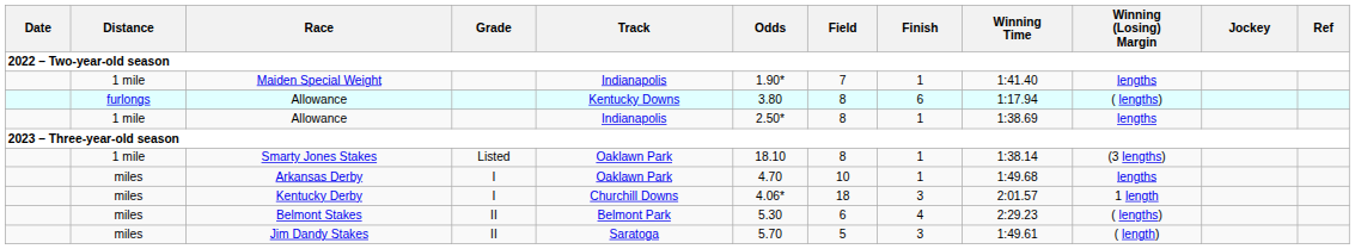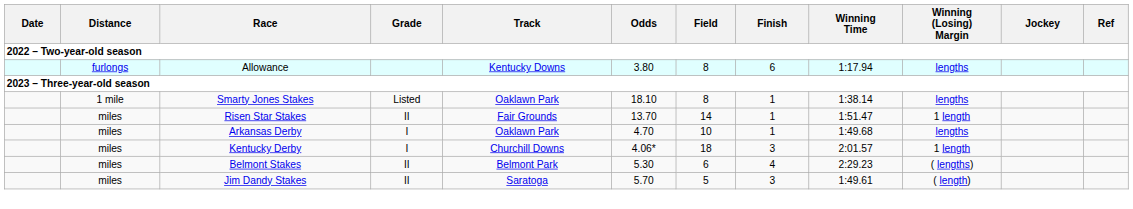 <table class = "wikitable sortable" style="text-align:center; width:100%; font-size:90%">
 <tr>
 <th scope="col">Date</th>
 <th scope="col">Distance</th>
 <th scope="col">Race</th>
 <th scope="col">Grade</th>
 <th scope="col">Track</th>
 <th scope="col">Odds</th>
 <th scope="col">Field</th>
 <th scope="col">Finish</th>
 <th scope="col">Winning<br>Time</th>
 <th scope="col">Winning<br>(Losing)<br>Margin</th>
 <th scope="col">Jockey</th>
 <th scope="col" class="unsortable">Ref</th>
 </tr>
 <tr style="background-color:white">
 <td align="left" colspan=12><strong>2022 – Two-year-old season</strong></td>
 </tr>
-<tr>
-<td></td>
-<td> 1 mile</td>
-<td><a href='#'>Maiden Special Weight</a></td>
-<td></td>
-<td><a href='#'>Indianapolis</a></td>
-<td>1.90*</td>
-<td>7</td>
-<td>1</td>
-<td>1:41.40</td>
-<td>  <a href='#'>lengths</a></td>
-<td></td>
-<td></td>
-</tr>
 <tr style="background-color:lightcyan">
 <td></td>
 <td>  <a href='#'>furlongs</a></td>
 <td>Allowance</td>
 <td></td>
 <td><a href='#'>Kentucky Downs</a></td>
 <td>3.80</td>
 <td>8</td>
 <td>6</td>
 <td>1:17.94</td>
-<td> ( <a href='#'>lengths</a>)</td>
-<td></td>
-<td></td>
-</tr>
-<tr>
-<td></td>
-<td> 1 mile</td>
-<td>Allowance</td>
-<td></td>
-<td><a href='#'>Indianapolis</a></td>
-<td>2.50*</td>
-<td>8</td>
-<td>1</td>
-<td>1:38.69</td>
 <td>  <a href='#'>lengths</a></td>
 <td></td>
 <td></td>
 </tr>
 <tr style="background-color:white">
 <td align="left" colspan=12><strong>2023 – Three-year-old season</strong></td>
 </tr>
 <tr>
 <td></td>
 <td> 1 mile</td>
 <td><a href='#'>Smarty Jones Stakes</a></td>
 <td>Listed</td>
 <td><a href='#'>Oaklawn Park</a></td>
 <td>18.10</td>
 <td>8</td>
 <td>1</td>
 <td>1:38.14</td>
-<td>  (3 <a href='#'>lengths</a>)</td>
+<td>  <a href='#'>lengths</a></td>
+<td></td>
+<td></td>
+</tr>
+<tr>
+<td></td>
+<td>  miles</td>
+<td><a href='#'>Risen Star Stakes</a></td>
+<td>II</td>
+<td><a href='#'>Fair Grounds</a></td>
+<td>13.70</td>
+<td>14</td>
+<td>1</td>
+<td>1:51.47</td>
+<td>  1 <a href='#'>length</a></td>
 <td></td>
 <td></td>
 </tr>
 <tr>
 <td></td>
 <td>  miles</td>
 <td><a href='#'>Arkansas Derby</a></td>
 <td>I</td>
 <td><a href='#'>Oaklawn Park</a></td>
 <td>4.70</td>
 <td>10</td>
 <td>1</td>
 <td>1:49.68</td>
 <td>  <a href='#'>lengths</a></td>
 <td></td>
 <td></td>
 </tr>
 <tr>
 <td></td>
 <td>  miles</td>
 <td><a href='#'>Kentucky Derby</a></td>
 <td>I</td>
 <td><a href='#'>Churchill Downs</a></td>
 <td>4.06*</td>
 <td>18</td>
 <td>3</td>
 <td>2:01.57</td>
 <td>  1 <a href='#'>length</a></td>
 <td></td>
 <td></td>
 </tr>
 <tr>
 <td></td>
 <td>  miles</td>
 <td><a href='#'>Belmont Stakes</a></td>
 <td>II</td>
 <td><a href='#'>Belmont Park</a></td>
 <td>5.30</td>
 <td>6</td>
 <td>4</td>
 <td>2:29.23</td>
 <td>  ( <a href='#'>lengths</a>)</td>
 <td></td>
 <td></td>
 </tr>
 <tr>
 <td></td>
 <td>  miles</td>
 <td><a href='#'>Jim Dandy Stakes</a></td>
 <td>II</td>
 <td><a href='#'>Saratoga</a></td>
 <td>5.70</td>
 <td>5</td>
 <td>3</td>
 <td>1:49.61</td>
 <td>  ( <a href='#'>length</a>)</td>
 <td></td>
 <td></td>
 </tr>
 </table>
